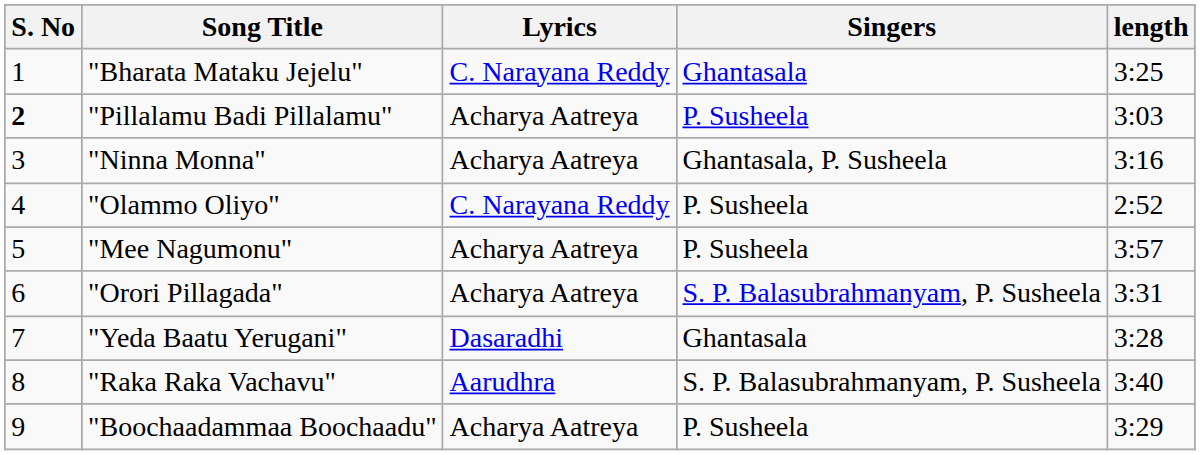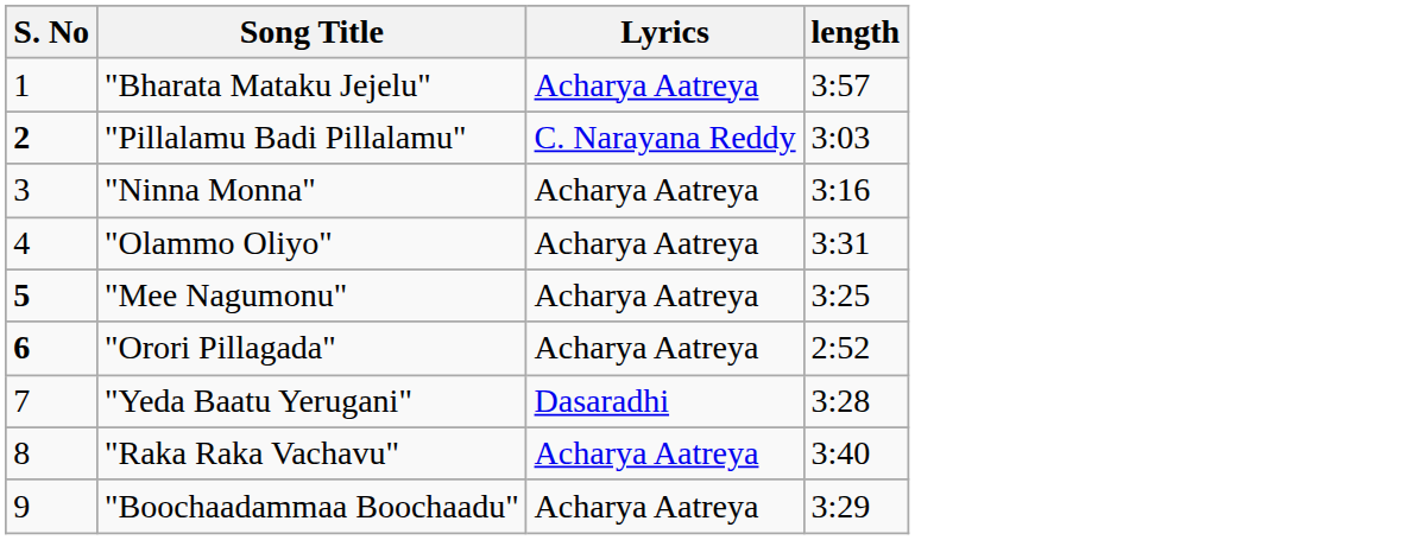 <table class="wikitable">
 <tr>
 <th>S. No</th>
 <th>Song Title</th>
 <th>Lyrics</th>
-<th>Singers</th>
 <th>length</th>
 </tr>
 <tr>
 <td>1</td>
 <td>"Bharata Mataku Jejelu"</td>
-<td><a href='#'>C. Narayana Reddy</a></td>
-<td><a href='#'>Ghantasala</a></td>
-<td>3:25</td>
+<td><a href='#'>Acharya Aatreya</a></td>
+<td>3:57</td>
 </tr>
 <tr>
 <td><strong>2</strong></td>
 <td>"Pillalamu Badi Pillalamu"</td>
-<td>Acharya Aatreya</td>
-<td><a href='#'>P. Susheela</a></td>
+<td><a href='#'>C. Narayana Reddy</a></td>
 <td>3:03</td>
 </tr>
 <tr>
 <td>3</td>
 <td>"Ninna Monna"</td>
 <td>Acharya Aatreya</td>
-<td>Ghantasala, P. Susheela</td>
 <td>3:16</td>
 </tr>
 <tr>
 <td>4</td>
 <td>"Olammo Oliyo"</td>
-<td><a href='#'>C. Narayana Reddy</a></td>
-<td>P. Susheela</td>
-<td>2:52</td>
+<td>Acharya Aatreya</td>
+<td>3:31</td>
 </tr>
 <tr>
-<td>5</td>
+<td><strong>5</strong></td>
 <td>"Mee Nagumonu"</td>
 <td>Acharya Aatreya</td>
-<td>P. Susheela</td>
-<td>3:57</td>
+<td>3:25</td>
 </tr>
 <tr>
-<td>6</td>
+<td><strong>6</strong></td>
 <td>"Orori Pillagada"</td>
 <td>Acharya Aatreya</td>
-<td><a href='#'>S. P. Balasubrahmanyam</a>, P. Susheela</td>
-<td>3:31</td>
+<td>2:52</td>
 </tr>
 <tr>
 <td>7</td>
 <td>"Yeda Baatu Yerugani"</td>
 <td><a href='#'>Dasaradhi</a></td>
-<td>Ghantasala</td>
 <td>3:28</td>
 </tr>
 <tr>
 <td>8</td>
 <td>"Raka Raka Vachavu"</td>
-<td><a href='#'>Aarudhra</a></td>
-<td>S. P. Balasubrahmanyam, P. Susheela</td>
+<td><a href='#'>Acharya Aatreya</a></td>
 <td>3:40</td>
 </tr>
 <tr>
 <td>9</td>
 <td>"Boochaadammaa Boochaadu"</td>
 <td>Acharya Aatreya</td>
-<td>P. Susheela</td>
 <td>3:29</td>
 </tr>
 </table>
